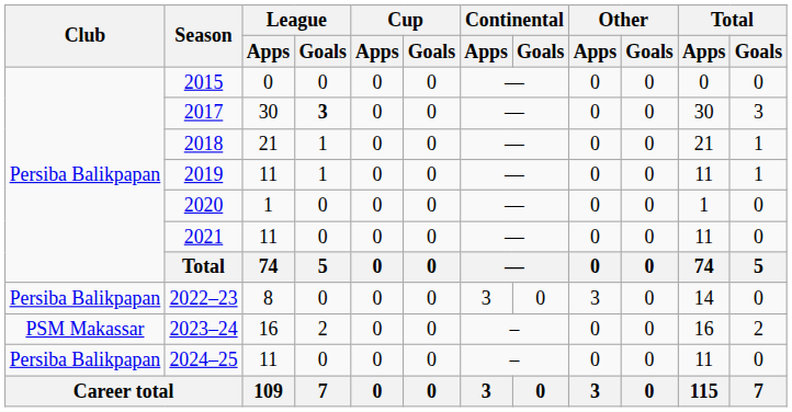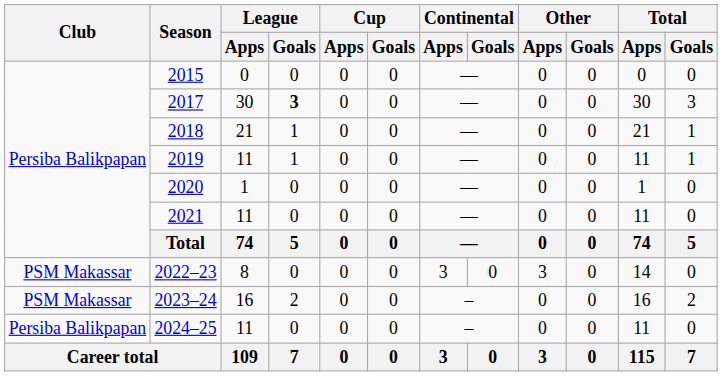 <table class="wikitable" style="text-align:center">
 <tr>
 <th rowspan="2">Club</th>
 <th rowspan="2">Season</th>
 <th colspan="2">League</th>
 <th colspan="2">Cup</th>
 <th colspan="2">Continental</th>
 <th colspan="2">Other</th>
 <th colspan="2">Total</th>
 </tr>
 <tr>
 <th>Apps</th>
 <th>Goals</th>
 <th>Apps</th>
 <th>Goals</th>
 <th>Apps</th>
 <th>Goals</th>
 <th>Apps</th>
 <th>Goals</th>
 <th>Apps</th>
 <th>Goals</th>
 </tr>
 <tr>
 <td rowspan="7" valign="center"><a href='#'>Persiba Balikpapan</a></td>
 <td><a href='#'>2015</a></td>
 <td>0</td>
 <td>0</td>
 <td>0</td>
 <td>0</td>
 <td colspan=2>—</td>
 <td>0</td>
 <td>0</td>
 <td>0</td>
 <td>0</td>
 </tr>
 <tr>
 <td><a href='#'>2017</a></td>
 <td>30</td>
 <td><strong>3</strong></td>
 <td>0</td>
 <td>0</td>
 <td colspan=2>—</td>
 <td>0</td>
 <td>0</td>
 <td>30</td>
 <td>3</td>
 </tr>
 <tr>
 <td><a href='#'>2018</a></td>
 <td>21</td>
 <td>1</td>
 <td>0</td>
 <td>0</td>
 <td colspan=2>—</td>
 <td>0</td>
 <td>0</td>
 <td>21</td>
 <td>1</td>
 </tr>
 <tr>
 <td><a href='#'>2019</a></td>
 <td>11</td>
 <td>1</td>
 <td>0</td>
 <td>0</td>
 <td colspan=2>—</td>
 <td>0</td>
 <td>0</td>
 <td>11</td>
 <td>1</td>
 </tr>
 <tr>
 <td><a href='#'>2020</a></td>
 <td>1</td>
 <td>0</td>
 <td>0</td>
 <td>0</td>
 <td colspan=2>—</td>
 <td>0</td>
 <td>0</td>
 <td>1</td>
 <td>0</td>
 </tr>
 <tr>
 <td><a href='#'>2021</a></td>
 <td>11</td>
 <td>0</td>
 <td>0</td>
 <td>0</td>
 <td colspan=2>—</td>
 <td>0</td>
 <td>0</td>
 <td>11</td>
 <td>0</td>
 </tr>
 <tr>
 <th colspan="1">Total</th>
 <th>74</th>
 <th>5</th>
 <th>0</th>
 <th>0</th>
 <th colspan=2>—</th>
 <th>0</th>
 <th>0</th>
 <th>74</th>
 <th>5</th>
 </tr>
 <tr>
-<td rowspan="1"><a href='#'>Persiba Balikpapan</a></td>
+<td><a href='#'>PSM Makassar</a></td>
 <td><a href='#'>2022–23</a></td>
 <td>8</td>
 <td>0</td>
 <td>0</td>
 <td>0</td>
 <td>3</td>
 <td>0</td>
 <td>3</td>
 <td>0</td>
 <td>14</td>
 <td>0</td>
 </tr>
 <tr>
 <td><a href='#'>PSM Makassar</a></td>
 <td><a href='#'>2023–24</a></td>
 <td>16</td>
 <td>2</td>
 <td>0</td>
 <td>0</td>
 <td colspan="2">–</td>
 <td>0</td>
 <td>0</td>
 <td>16</td>
 <td>2</td>
 </tr>
 <tr>
 <td rowspan="1"><a href='#'>Persiba Balikpapan</a></td>
 <td><a href='#'>2024–25</a></td>
 <td>11</td>
 <td>0</td>
 <td>0</td>
 <td>0</td>
 <td colspan="2">–</td>
 <td>0</td>
 <td>0</td>
 <td>11</td>
 <td>0</td>
 </tr>
 <tr>
 <th colspan="2">Career total</th>
 <th>109</th>
 <th>7</th>
 <th>0</th>
 <th>0</th>
 <th>3</th>
 <th>0</th>
 <th>3</th>
 <th>0</th>
 <th>115</th>
 <th>7</th>
 </tr>
 </table>
